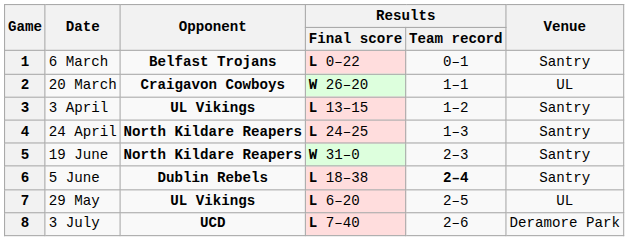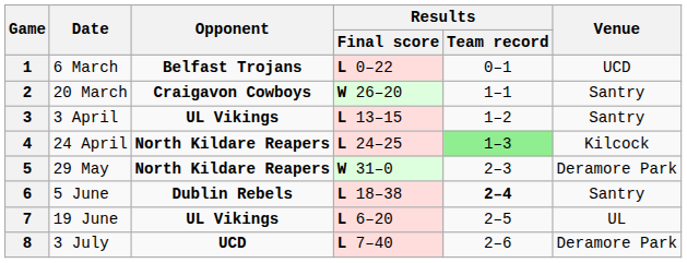 <table class="wikitable">
 <tr>
 <th rowspan="2">Game</th>
 <th rowspan="2">Date</th>
 <th rowspan="2">Opponent</th>
 <th colspan="2">Results</th>
 <th rowspan="2">Venue</th>
 </tr>
 <tr>
 <th>Final score</th>
 <th>Team record</th>
 </tr>
 <tr>
 <th>1</th>
 <td>6 March</td>
 <td style="text-align:center;"><strong>Belfast Trojans</strong></td>
 <td style="background:#fdd;"><strong>L</strong> 0–22</td>
 <td style="text-align:center;">0–1</td>
-<td style="text-align:center;">Santry</td>
+<td style="text-align:center;">UCD</td>
 </tr>
 <tr>
 <th>2</th>
 <td>20 March</td>
 <td style="text-align:center;"><strong>Craigavon Cowboys</strong></td>
 <td style="background:#dfd;"><strong>W</strong> 26–20</td>
 <td style="text-align:center;">1–1</td>
-<td style="text-align:center;">UL</td>
+<td style="text-align:center;">Santry</td>
 </tr>
 <tr>
 <th>3</th>
 <td>3 April</td>
 <td style="text-align:center;"><strong>UL Vikings</strong></td>
 <td style="background:#fdd;"><strong>L</strong> 13–15</td>
 <td style="text-align:center;">1–2</td>
 <td style="text-align:center;">Santry</td>
 </tr>
 <tr>
 <th>4</th>
 <td>24 April</td>
 <td style="text-align:center;"><strong>North Kildare Reapers</strong></td>
 <td style="background:#fdd;"><strong>L</strong> 24–25</td>
-<td style="text-align:center;">1–3</td>
-<td style="text-align:center;">Santry</td>
+<td style="background: lightgreen; text-align:center;">1–3</td>
+<td style="text-align:center;">Kilcock</td>
 </tr>
 <tr>
 <th>5</th>
-<td>19 June</td>
+<td>29 May</td>
 <td style="text-align:center;"><strong>North Kildare Reapers</strong></td>
 <td style="background:#dfd;"><strong>W</strong> 31–0</td>
 <td style="text-align:center;">2–3</td>
-<td style="text-align:center;">Santry</td>
+<td style="text-align:center;">Deramore Park</td>
 </tr>
 <tr>
 <th>6</th>
 <td>5 June</td>
 <td style="text-align:center;"><strong>Dublin Rebels</strong></td>
 <td style="background:#fdd;"><strong>L</strong> 18–38</td>
 <td style="text-align:center;"><strong>2–4</strong></td>
 <td style="text-align:center;">Santry</td>
 </tr>
 <tr>
 <th>7</th>
-<td>29 May</td>
+<td>19 June</td>
 <td style="text-align:center;"><strong>UL Vikings </strong></td>
 <td style="background:#fdd;"><strong>L</strong> 6–20</td>
 <td style="text-align:center;">2–5</td>
 <td style="text-align:center;">UL</td>
 </tr>
 <tr>
 <th>8</th>
 <td>3 July</td>
 <td style="text-align:center;"><strong>UCD</strong></td>
 <td style="background:#fdd;"><strong>L</strong> 7–40</td>
 <td style="text-align:center;">2–6</td>
 <td style="text-align:center;">Deramore Park</td>
 </tr>
 </table>
